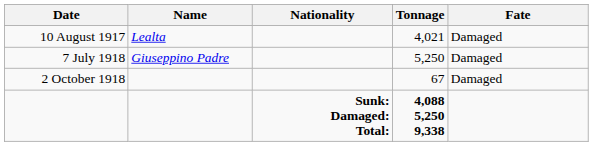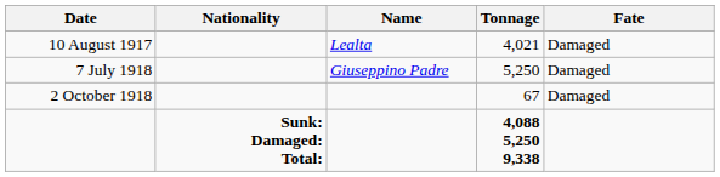 <table class="wikitable sortable">
 <tr>
 <th width="140px">Date</th>
+<th width="160px">Nationality</th>
 <th width="140px">Name</th>
-<th width="160px">Nationality</th>
 <th width="25px">Tonnage</th>
 <th width="160px">Fate</th>
 </tr>
 <tr>
 <td align="right">10 August 1917</td>
+<td align="left"></td>
 <td align="left"><a href='#'><em>Lealta</em></a></td>
-<td align="left"></td>
 <td align="right">4,021</td>
 <td align="left">Damaged</td>
 </tr>
 <tr>
 <td align="right">7 July 1918</td>
+<td align="left"></td>
 <td align="left"><a href='#'><em>Giuseppino Padre</em></a></td>
-<td align="left"></td>
 <td align="right">5,250</td>
 <td align="left">Damaged</td>
 </tr>
 <tr>
 <td align="right">2 October 1918</td>
 <td align="left"></td>
 <td align="left"></td>
 <td align="right">67</td>
 <td align="left">Damaged</td>
 </tr>
 <tr>
 <td></td>
+<td align=right><strong>Sunk:<br>Damaged:<br>Total:</strong></td>
 <td></td>
-<td align=right><strong>Sunk:<br>Damaged:<br>Total:</strong></td>
 <td align="right"><strong>4,088</strong><br><strong>5,250</strong><br><strong>9,338</strong></td>
 <td></td>
 </tr>
 </table>
